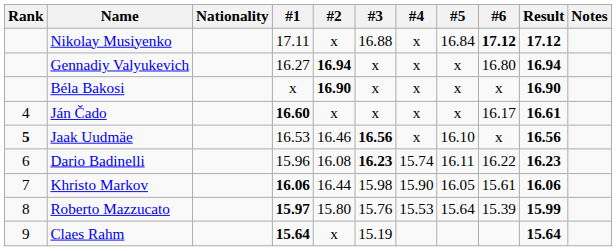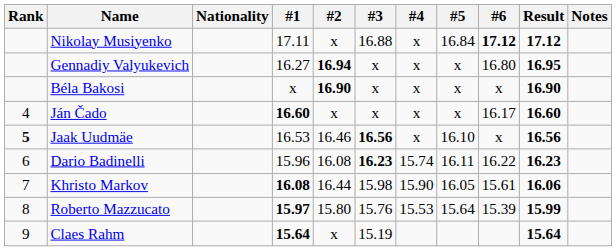 <table class="wikitable sortable" style="text-align:center">
 <tr>
 <th>Rank</th>
 <th>Name</th>
 <th>Nationality</th>
 <th>#1</th>
 <th>#2</th>
 <th>#3</th>
 <th>#4</th>
 <th>#5</th>
 <th>#6</th>
 <th>Result</th>
 <th>Notes</th>
 </tr>
 <tr>
 <td></td>
 <td align="left"><a href='#'>Nikolay Musiyenko</a></td>
 <td align=left></td>
 <td>17.11</td>
 <td>x</td>
 <td>16.88</td>
 <td>x</td>
 <td>16.84</td>
 <td><strong>17.12</strong></td>
 <td><strong>17.12</strong></td>
 <td></td>
 </tr>
 <tr>
 <td></td>
 <td align="left"><a href='#'>Gennadiy Valyukevich</a></td>
 <td align=left></td>
 <td>16.27</td>
 <td><strong>16.94</strong></td>
 <td>x</td>
 <td>x</td>
 <td>x</td>
 <td>16.80</td>
-<td><strong>16.94</strong></td>
+<td><strong>16.95</strong></td>
 <td></td>
 </tr>
 <tr>
 <td></td>
 <td align="left"><a href='#'>Béla Bakosi</a></td>
 <td align=left></td>
 <td>x</td>
 <td><strong>16.90</strong></td>
 <td>x</td>
 <td>x</td>
 <td>x</td>
 <td>x</td>
 <td><strong>16.90</strong></td>
 <td></td>
 </tr>
 <tr>
 <td>4</td>
 <td align="left"><a href='#'>Ján Čado</a></td>
 <td align=left></td>
 <td><strong>16.60</strong></td>
 <td>x</td>
 <td>x</td>
 <td>x</td>
 <td>x</td>
 <td>16.17</td>
-<td><strong>16.61</strong></td>
+<td><strong>16.60</strong></td>
 <td></td>
 </tr>
 <tr>
 <td><strong>5</strong></td>
 <td align="left"><a href='#'>Jaak Uudmäe</a></td>
 <td align=left></td>
 <td>16.53</td>
 <td>16.46</td>
 <td><strong>16.56</strong></td>
 <td>x</td>
 <td>16.10</td>
 <td>x</td>
 <td><strong>16.56</strong></td>
 <td></td>
 </tr>
 <tr>
 <td>6</td>
 <td align="left"><a href='#'>Dario Badinelli</a></td>
 <td align=left></td>
 <td>15.96</td>
 <td>16.08</td>
 <td><strong>16.23</strong></td>
 <td>15.74</td>
 <td>16.11</td>
 <td>16.22</td>
 <td><strong>16.23</strong></td>
 <td></td>
 </tr>
 <tr>
 <td>7</td>
 <td align="left"><a href='#'>Khristo Markov</a></td>
 <td align=left></td>
-<td><strong>16.06</strong></td>
+<td><strong>16.08</strong></td>
 <td>16.44</td>
 <td>15.98</td>
 <td>15.90</td>
 <td>16.05</td>
 <td>15.61</td>
 <td><strong>16.06</strong></td>
 <td></td>
 </tr>
 <tr>
 <td>8</td>
 <td align="left"><a href='#'>Roberto Mazzucato</a></td>
 <td align=left></td>
 <td><strong>15.97</strong></td>
 <td>15.80</td>
 <td>15.76</td>
 <td>15.53</td>
 <td>15.64</td>
 <td>15.39</td>
 <td><strong>15.99</strong></td>
 <td></td>
 </tr>
 <tr>
 <td>9</td>
 <td align="left"><a href='#'>Claes Rahm</a></td>
 <td align=left></td>
 <td><strong>15.64</strong></td>
 <td>x</td>
 <td>15.19</td>
 <td></td>
 <td></td>
 <td></td>
 <td><strong>15.64</strong></td>
 <td></td>
 </tr>
 </table>
